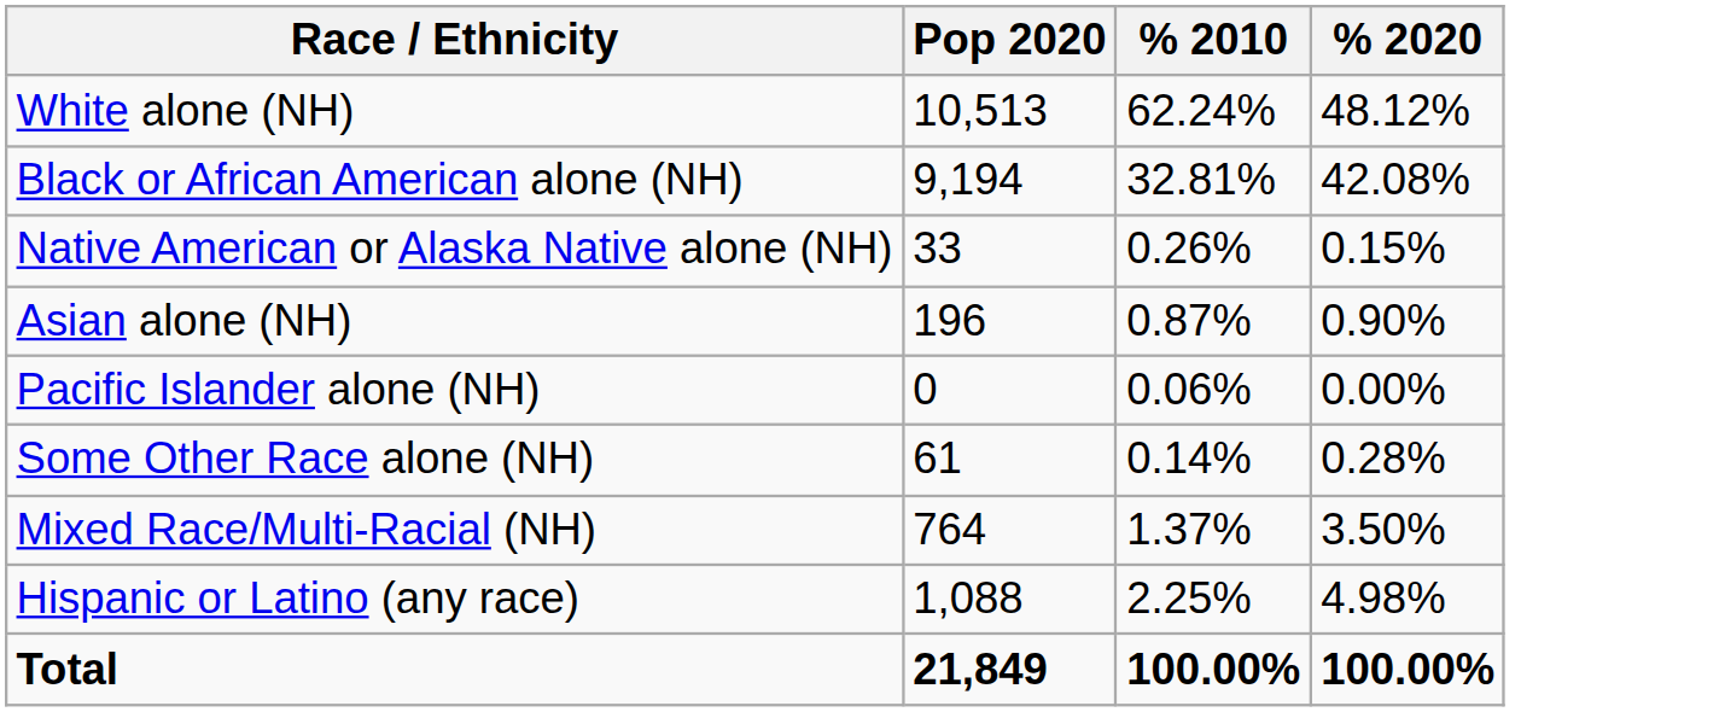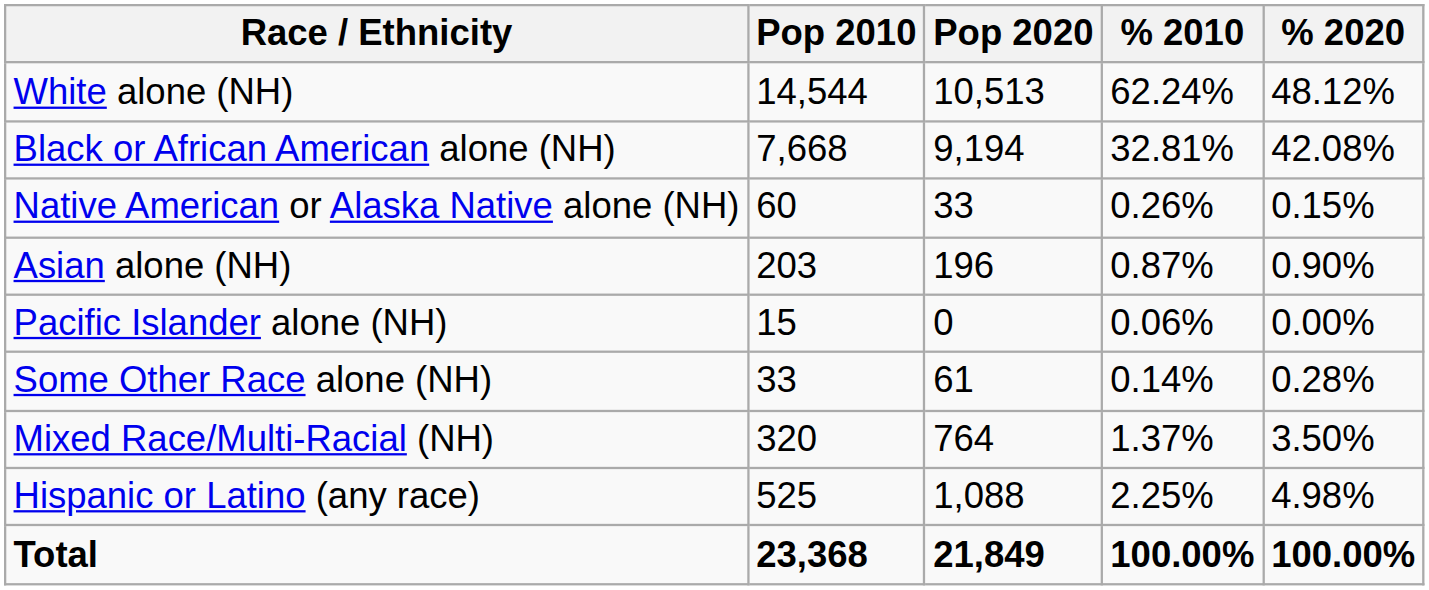 <table class="wikitable">
 <tr>
 <th>Race / Ethnicity</th>
+<th>Pop 2010</th>
 <th>Pop 2020</th>
 <th>% 2010</th>
 <th>% 2020</th>
 </tr>
 <tr>
 <td><a href='#'>White</a> alone (NH)</td>
+<td>14,544</td>
 <td>10,513</td>
 <td>62.24%</td>
 <td>48.12%</td>
 </tr>
 <tr>
 <td><a href='#'>Black or African American</a> alone (NH)</td>
+<td>7,668</td>
 <td>9,194</td>
 <td>32.81%</td>
 <td>42.08%</td>
 </tr>
 <tr>
 <td><a href='#'>Native American</a> or <a href='#'>Alaska Native</a> alone (NH)</td>
+<td>60</td>
 <td>33</td>
 <td>0.26%</td>
 <td>0.15%</td>
 </tr>
 <tr>
 <td><a href='#'>Asian</a> alone (NH)</td>
+<td>203</td>
 <td>196</td>
 <td>0.87%</td>
 <td>0.90%</td>
 </tr>
 <tr>
 <td><a href='#'>Pacific Islander</a> alone (NH)</td>
+<td>15</td>
 <td>0</td>
 <td>0.06%</td>
 <td>0.00%</td>
 </tr>
 <tr>
 <td><a href='#'>Some Other Race</a> alone (NH)</td>
+<td>33</td>
 <td>61</td>
 <td>0.14%</td>
 <td>0.28%</td>
 </tr>
 <tr>
 <td><a href='#'>Mixed Race/Multi-Racial</a> (NH)</td>
+<td>320</td>
 <td>764</td>
 <td>1.37%</td>
 <td>3.50%</td>
 </tr>
 <tr>
 <td><a href='#'>Hispanic or Latino</a> (any race)</td>
+<td>525</td>
 <td>1,088</td>
 <td>2.25%</td>
 <td>4.98%</td>
 </tr>
 <tr>
 <td><strong>Total</strong></td>
+<td><strong>23,368</strong></td>
 <td><strong>21,849</strong></td>
 <td><strong>100.00%</strong></td>
 <td><strong>100.00%</strong></td>
 </tr>
 </table>
